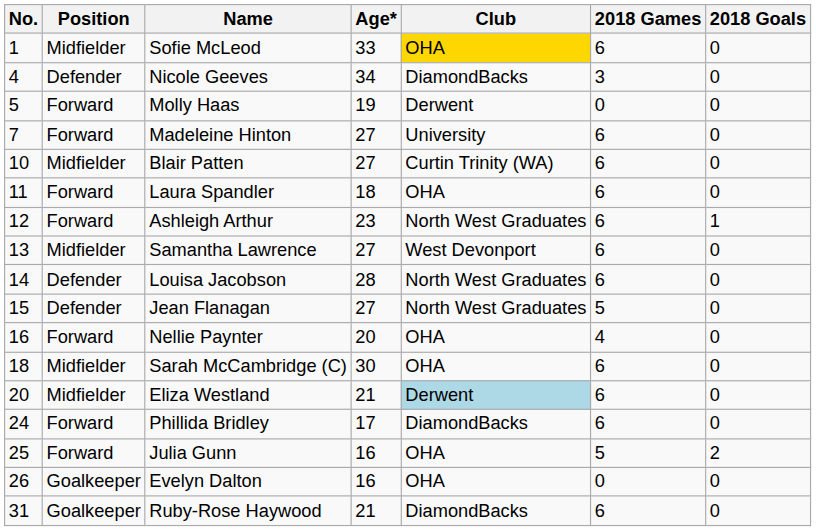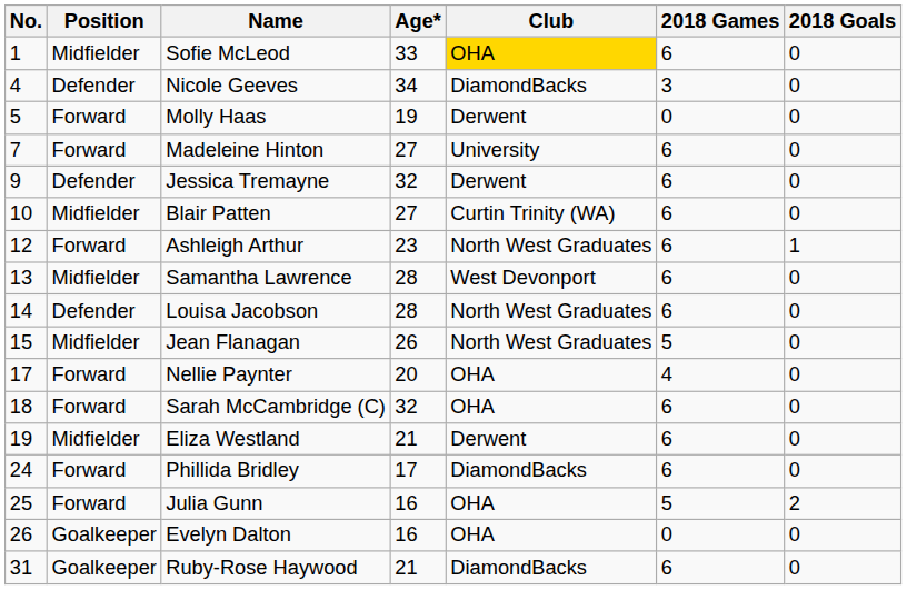 <table class="wikitable">
 <tr>
 <th>No.</th>
 <th>Position</th>
 <th>Name</th>
 <th>Age*</th>
 <th>Club</th>
 <th>2018 Games</th>
 <th>2018 Goals</th>
 </tr>
 <tr>
 <td>1</td>
 <td>Midfielder</td>
 <td>Sofie McLeod</td>
 <td>33</td>
 <td style="background: gold;">OHA</td>
 <td>6</td>
 <td>0</td>
 </tr>
 <tr>
 <td>4</td>
 <td>Defender</td>
 <td>Nicole Geeves</td>
 <td>34</td>
 <td>DiamondBacks</td>
 <td>3</td>
 <td>0</td>
 </tr>
 <tr>
 <td>5</td>
 <td>Forward</td>
 <td>Molly Haas</td>
 <td>19</td>
 <td>Derwent</td>
 <td>0</td>
 <td>0</td>
 </tr>
 <tr>
 <td>7</td>
 <td>Forward</td>
 <td>Madeleine Hinton</td>
 <td>27</td>
 <td>University</td>
 <td>6</td>
 <td>0</td>
 </tr>
 <tr>
+<td>9</td>
+<td>Defender</td>
+<td>Jessica Tremayne</td>
+<td>32</td>
+<td>Derwent</td>
+<td>6</td>
+<td>0</td>
+</tr>
+<tr>
 <td>10</td>
 <td>Midfielder</td>
 <td>Blair Patten</td>
 <td>27</td>
 <td>Curtin Trinity (WA)</td>
-<td>6</td>
-<td>0</td>
-</tr>
-<tr>
-<td>11</td>
-<td>Forward</td>
-<td>Laura Spandler</td>
-<td>18</td>
-<td>OHA</td>
 <td>6</td>
 <td>0</td>
 </tr>
 <tr>
 <td>12</td>
 <td>Forward</td>
 <td>Ashleigh Arthur</td>
 <td>23</td>
 <td>North West Graduates</td>
 <td>6</td>
 <td>1</td>
 </tr>
 <tr>
 <td>13</td>
 <td>Midfielder</td>
 <td>Samantha Lawrence</td>
-<td>27</td>
+<td>28</td>
 <td>West Devonport</td>
 <td>6</td>
 <td>0</td>
 </tr>
 <tr>
 <td>14</td>
 <td>Defender</td>
 <td>Louisa Jacobson</td>
 <td>28</td>
 <td>North West Graduates</td>
 <td>6</td>
 <td>0</td>
 </tr>
 <tr>
 <td>15</td>
-<td>Defender</td>
+<td>Midfielder</td>
 <td>Jean Flanagan</td>
-<td>27</td>
+<td>26</td>
 <td>North West Graduates</td>
 <td>5</td>
 <td>0</td>
 </tr>
 <tr>
-<td>16</td>
+<td>17</td>
 <td>Forward</td>
 <td>Nellie Paynter</td>
 <td>20</td>
 <td>OHA</td>
 <td>4</td>
 <td>0</td>
 </tr>
 <tr>
 <td>18</td>
-<td>Midfielder</td>
+<td>Forward</td>
 <td>Sarah McCambridge (C)</td>
-<td>30</td>
+<td>32</td>
 <td>OHA</td>
 <td>6</td>
 <td>0</td>
 </tr>
 <tr>
-<td>20</td>
+<td>19</td>
 <td>Midfielder</td>
 <td>Eliza Westland</td>
 <td>21</td>
-<td style="background: lightblue;">Derwent</td>
+<td>Derwent</td>
 <td>6</td>
 <td>0</td>
 </tr>
 <tr>
 <td>24</td>
 <td>Forward</td>
 <td>Phillida Bridley</td>
 <td>17</td>
 <td>DiamondBacks</td>
 <td>6</td>
 <td>0</td>
 </tr>
 <tr>
 <td>25</td>
 <td>Forward</td>
 <td>Julia Gunn</td>
 <td>16</td>
 <td>OHA</td>
 <td>5</td>
 <td>2</td>
 </tr>
 <tr>
 <td>26</td>
 <td>Goalkeeper</td>
 <td>Evelyn Dalton</td>
 <td>16</td>
 <td>OHA</td>
 <td>0</td>
 <td>0</td>
 </tr>
 <tr>
 <td>31</td>
 <td>Goalkeeper</td>
 <td>Ruby-Rose Haywood</td>
 <td>21</td>
 <td>DiamondBacks</td>
 <td>6</td>
 <td>0</td>
 </tr>
 </table>
